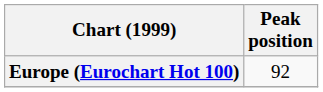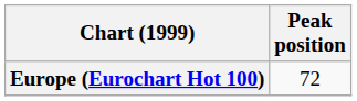 <table class="wikitable sortable plainrowheaders" style="text-align: center">
 <tr>
 <th scope="col">Chart (1999)</th>
 <th scope="col">Peak<br>position</th>
 </tr>
 <tr>
 <th scope="row">Europe (<a href='#'>Eurochart Hot 100</a>)</th>
-<td>92</td>
+<td>72</td>
 </tr>
 <tr>
 </tr>
 <tr>
 </tr>
 </table>
